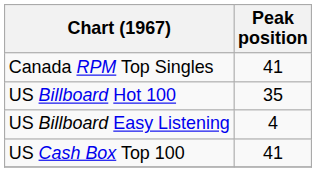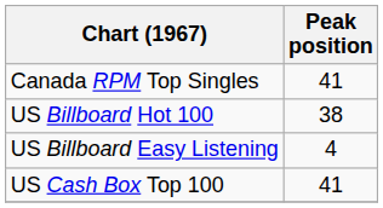 <table class="wikitable sortable">
 <tr>
 <th>Chart (1967)</th>
 <th>Peak<br>position</th>
 </tr>
 <tr>
 <td>Canada <em><a href='#'>RPM</a></em> Top Singles</td>
 <td style="text-align:center;">41</td>
 </tr>
 <tr>
 <td>US <em><a href='#'>Billboard</a></em> <a href='#'>Hot 100</a></td>
-<td style="text-align:center;">35</td>
+<td style="text-align:center;">38</td>
 </tr>
 <tr>
 <td>US <em>Billboard</em> <a href='#'>Easy Listening</a></td>
 <td style="text-align:center;">4</td>
 </tr>
 <tr>
 <td>US <a href='#'><em>Cash Box</em></a> Top 100</td>
 <td align="center">41</td>
 </tr>
 <tr>
 </tr>
 </table>
